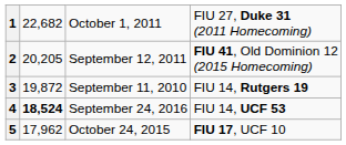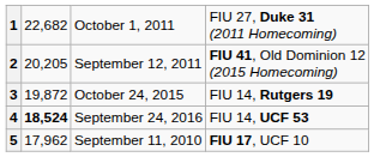 <table class="wikitable" style="float:=left; margin-left:1em; font-size:88%;">
 <tr>
 <th>1</th>
 <td>22,682</td>
 <td>October 1, 2011</td>
 <td>FIU 27, <strong>Duke 31</strong><br><em>(2011 Homecoming)</em></td>
 </tr>
 <tr>
 <th>2</th>
 <td>20,205</td>
 <td>September 12, 2011</td>
 <td><strong>FIU 41</strong>, Old Dominion 12<br><em>(2015 Homecoming)</em></td>
 </tr>
 <tr>
 <th>3</th>
 <td>19,872</td>
-<td>September 11, 2010</td>
+<td>October 24, 2015</td>
 <td>FIU 14, <strong>Rutgers 19</strong></td>
 </tr>
 <tr>
 <th>4</th>
 <td><strong>18,524</strong></td>
 <td>September 24, 2016</td>
 <td>FIU 14, <strong>UCF 53</strong></td>
 </tr>
 <tr>
 <th>5</th>
 <td>17,962</td>
-<td>October 24, 2015</td>
+<td>September 11, 2010</td>
 <td><strong>FIU 17</strong>, UCF 10</td>
 </tr>
 </table>
